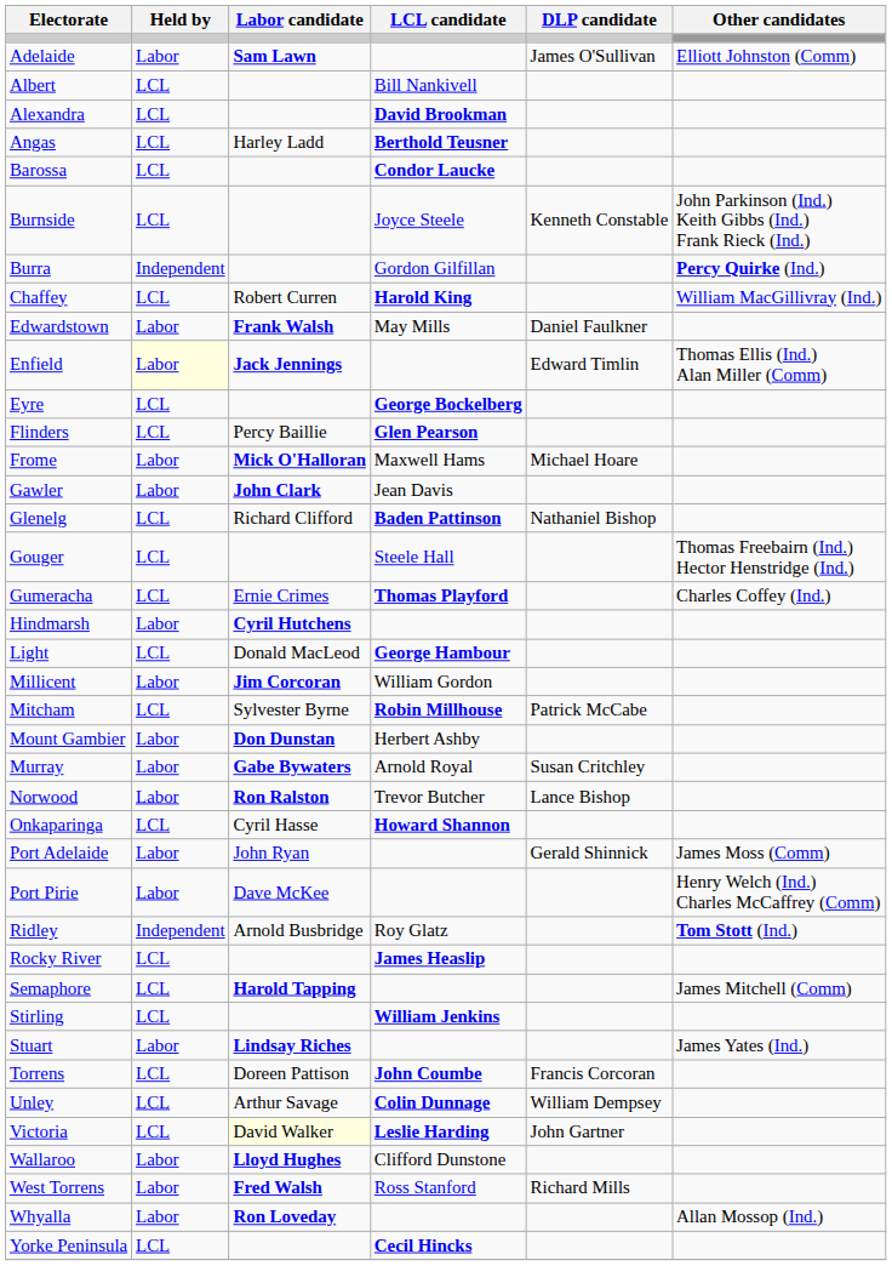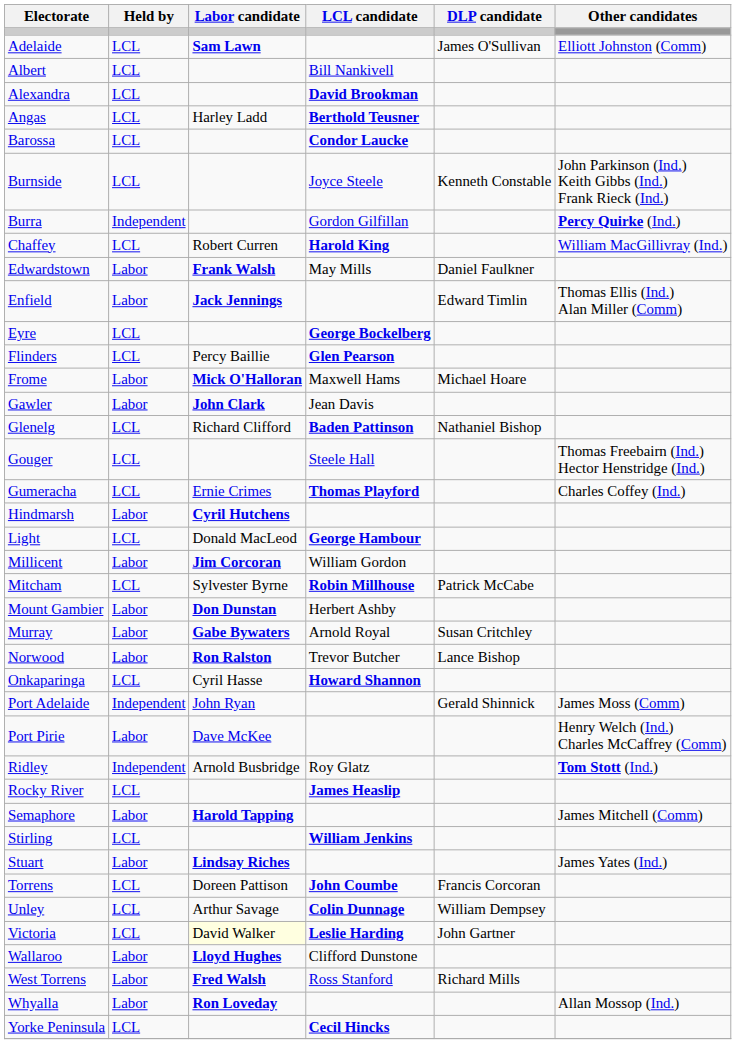 <table class="wikitable">
 <tr>
 <th>Electorate</th>
 <th>Held by</th>
 <th><a href='#'>Labor</a> candidate</th>
 <th><a href='#'>LCL</a> candidate</th>
 <th><a href='#'>DLP</a> candidate</th>
 <th>Other candidates</th>
 </tr>
 <tr bgcolor="#cccccc">
 <td></td>
 <td></td>
 <td></td>
 <td></td>
 <td></td>
 <td bgcolor="#999999"></td>
 </tr>
 <tr>
 <td><a href='#'>Adelaide</a></td>
-<td><a href='#'>Labor</a></td>
+<td><a href='#'>LCL</a></td>
 <td><strong><a href='#'>Sam Lawn</a></strong></td>
 <td></td>
 <td>James O'Sullivan</td>
 <td><a href='#'>Elliott Johnston</a> (<a href='#'>Comm</a>)</td>
 </tr>
 <tr>
 <td><a href='#'>Albert</a></td>
 <td><a href='#'>LCL</a></td>
 <td></td>
 <td><a href='#'>Bill Nankivell</a></td>
 <td></td>
 <td></td>
 </tr>
 <tr>
 <td><a href='#'>Alexandra</a></td>
 <td><a href='#'>LCL</a></td>
 <td></td>
 <td><strong><a href='#'>David Brookman</a></strong></td>
 <td></td>
 <td></td>
 </tr>
 <tr>
 <td><a href='#'>Angas</a></td>
 <td><a href='#'>LCL</a></td>
 <td>Harley Ladd</td>
 <td><strong><a href='#'>Berthold Teusner</a></strong></td>
 <td></td>
 <td></td>
 </tr>
 <tr>
 <td><a href='#'>Barossa</a></td>
 <td><a href='#'>LCL</a></td>
 <td></td>
 <td><strong><a href='#'>Condor Laucke</a></strong></td>
 <td></td>
 <td></td>
 </tr>
 <tr>
 <td><a href='#'>Burnside</a></td>
 <td><a href='#'>LCL</a></td>
 <td></td>
 <td><a href='#'>Joyce Steele</a></td>
 <td>Kenneth Constable</td>
 <td>John Parkinson (<a href='#'>Ind.</a>) <br> Keith Gibbs (<a href='#'>Ind.</a>) <br> Frank Rieck (<a href='#'>Ind.</a>)</td>
 </tr>
 <tr>
 <td><a href='#'>Burra</a></td>
 <td><a href='#'>Independent</a></td>
 <td></td>
 <td><a href='#'>Gordon Gilfillan</a></td>
 <td></td>
 <td><strong><a href='#'>Percy Quirke</a></strong> (<a href='#'>Ind.</a>)</td>
 </tr>
 <tr>
 <td><a href='#'>Chaffey</a></td>
 <td><a href='#'>LCL</a></td>
 <td>Robert Curren</td>
 <td><strong><a href='#'>Harold King</a></strong></td>
 <td></td>
 <td><a href='#'>William MacGillivray</a> (<a href='#'>Ind.</a>)</td>
 </tr>
 <tr>
 <td><a href='#'>Edwardstown</a></td>
 <td><a href='#'>Labor</a></td>
 <td><strong><a href='#'>Frank Walsh</a></strong></td>
 <td>May Mills</td>
 <td>Daniel Faulkner</td>
 <td></td>
 </tr>
 <tr>
 <td><a href='#'>Enfield</a></td>
-<td style="background: lightyellow;"><a href='#'>Labor</a></td>
+<td><a href='#'>Labor</a></td>
 <td><strong><a href='#'>Jack Jennings</a></strong></td>
 <td></td>
 <td>Edward Timlin</td>
 <td>Thomas Ellis (<a href='#'>Ind.</a>) <br> Alan Miller (<a href='#'>Comm</a>)</td>
 </tr>
 <tr>
 <td><a href='#'>Eyre</a></td>
 <td><a href='#'>LCL</a></td>
 <td></td>
 <td><strong><a href='#'>George Bockelberg</a></strong></td>
 <td></td>
 <td></td>
 </tr>
 <tr>
 <td><a href='#'>Flinders</a></td>
 <td><a href='#'>LCL</a></td>
 <td>Percy Baillie</td>
 <td><strong><a href='#'>Glen Pearson</a></strong></td>
 <td></td>
 <td></td>
 </tr>
 <tr>
 <td><a href='#'>Frome</a></td>
 <td><a href='#'>Labor</a></td>
 <td><strong><a href='#'>Mick O'Halloran</a></strong></td>
 <td>Maxwell Hams</td>
 <td>Michael Hoare</td>
 <td></td>
 </tr>
 <tr>
 <td><a href='#'>Gawler</a></td>
 <td><a href='#'>Labor</a></td>
 <td><strong><a href='#'>John Clark</a></strong></td>
 <td>Jean Davis</td>
 <td></td>
 <td></td>
 </tr>
 <tr>
 <td><a href='#'>Glenelg</a></td>
 <td><a href='#'>LCL</a></td>
 <td>Richard Clifford</td>
 <td><strong><a href='#'>Baden Pattinson</a></strong></td>
 <td>Nathaniel Bishop</td>
 <td></td>
 </tr>
 <tr>
 <td><a href='#'>Gouger</a></td>
 <td><a href='#'>LCL</a></td>
 <td></td>
 <td><a href='#'>Steele Hall</a></td>
 <td></td>
 <td>Thomas Freebairn (<a href='#'>Ind.</a>) <br> Hector Henstridge (<a href='#'>Ind.</a>)</td>
 </tr>
 <tr>
 <td><a href='#'>Gumeracha</a></td>
 <td><a href='#'>LCL</a></td>
 <td><a href='#'>Ernie Crimes</a></td>
 <td><strong><a href='#'>Thomas Playford</a></strong></td>
 <td></td>
 <td>Charles Coffey (<a href='#'>Ind.</a>)</td>
 </tr>
 <tr>
 <td><a href='#'>Hindmarsh</a></td>
 <td><a href='#'>Labor</a></td>
 <td><strong><a href='#'>Cyril Hutchens</a></strong></td>
 <td></td>
 <td></td>
 <td></td>
 </tr>
 <tr>
 <td><a href='#'>Light</a></td>
 <td><a href='#'>LCL</a></td>
 <td>Donald MacLeod</td>
 <td><strong><a href='#'>George Hambour</a></strong></td>
 <td></td>
 <td></td>
 </tr>
 <tr>
 <td><a href='#'>Millicent</a></td>
 <td><a href='#'>Labor</a></td>
 <td><strong><a href='#'>Jim Corcoran</a></strong></td>
 <td>William Gordon</td>
 <td></td>
 <td></td>
 </tr>
 <tr>
 <td><a href='#'>Mitcham</a></td>
 <td><a href='#'>LCL</a></td>
 <td>Sylvester Byrne</td>
 <td><strong><a href='#'>Robin Millhouse</a></strong></td>
 <td>Patrick McCabe</td>
 <td></td>
 </tr>
 <tr>
 <td><a href='#'>Mount Gambier</a></td>
 <td><a href='#'>Labor</a></td>
 <td><strong><a href='#'>Don Dunstan</a></strong></td>
 <td>Herbert Ashby</td>
 <td></td>
 <td></td>
 </tr>
 <tr>
 <td><a href='#'>Murray</a></td>
 <td><a href='#'>Labor</a></td>
 <td><strong><a href='#'>Gabe Bywaters</a></strong></td>
 <td>Arnold Royal</td>
 <td>Susan Critchley</td>
 <td></td>
 </tr>
 <tr>
 <td><a href='#'>Norwood</a></td>
 <td><a href='#'>Labor</a></td>
 <td><strong><a href='#'>Ron Ralston</a></strong></td>
 <td>Trevor Butcher</td>
 <td>Lance Bishop</td>
 <td></td>
 </tr>
 <tr>
 <td><a href='#'>Onkaparinga</a></td>
 <td><a href='#'>LCL</a></td>
 <td>Cyril Hasse</td>
 <td><strong><a href='#'>Howard Shannon</a></strong></td>
 <td></td>
 <td></td>
 </tr>
 <tr>
 <td><a href='#'>Port Adelaide</a></td>
-<td><a href='#'>Labor</a></td>
+<td><a href='#'>Independent</a></td>
 <td><a href='#'>John Ryan</a></td>
 <td></td>
 <td>Gerald Shinnick</td>
 <td>James Moss (<a href='#'>Comm</a>)</td>
 </tr>
 <tr>
 <td><a href='#'>Port Pirie</a></td>
 <td><a href='#'>Labor</a></td>
 <td><a href='#'>Dave McKee</a></td>
 <td></td>
 <td></td>
 <td>Henry Welch (<a href='#'>Ind.</a>) <br> Charles McCaffrey (<a href='#'>Comm</a>)</td>
 </tr>
 <tr>
 <td><a href='#'>Ridley</a></td>
 <td><a href='#'>Independent</a></td>
 <td>Arnold Busbridge</td>
 <td>Roy Glatz</td>
 <td></td>
 <td><strong><a href='#'>Tom Stott</a></strong> (<a href='#'>Ind.</a>)</td>
 </tr>
 <tr>
 <td><a href='#'>Rocky River</a></td>
 <td><a href='#'>LCL</a></td>
 <td></td>
 <td><strong><a href='#'>James Heaslip</a></strong></td>
 <td></td>
 <td></td>
 </tr>
 <tr>
 <td><a href='#'>Semaphore</a></td>
-<td><a href='#'>LCL</a></td>
+<td><a href='#'>Labor</a></td>
 <td><strong><a href='#'>Harold Tapping</a></strong></td>
 <td></td>
 <td></td>
 <td>James Mitchell (<a href='#'>Comm</a>)</td>
 </tr>
 <tr>
 <td><a href='#'>Stirling</a></td>
 <td><a href='#'>LCL</a></td>
 <td></td>
 <td><strong><a href='#'>William Jenkins</a></strong></td>
 <td></td>
 <td></td>
 </tr>
 <tr>
 <td><a href='#'>Stuart</a></td>
 <td><a href='#'>Labor</a></td>
 <td><strong><a href='#'>Lindsay Riches</a></strong></td>
 <td></td>
 <td></td>
 <td>James Yates (<a href='#'>Ind.</a>)</td>
 </tr>
 <tr>
 <td><a href='#'>Torrens</a></td>
 <td><a href='#'>LCL</a></td>
 <td>Doreen Pattison</td>
 <td><strong><a href='#'>John Coumbe</a></strong></td>
 <td>Francis Corcoran</td>
 <td></td>
 </tr>
 <tr>
 <td><a href='#'>Unley</a></td>
 <td><a href='#'>LCL</a></td>
 <td>Arthur Savage</td>
 <td><strong><a href='#'>Colin Dunnage</a></strong></td>
 <td>William Dempsey</td>
 <td></td>
 </tr>
 <tr>
 <td><a href='#'>Victoria</a></td>
 <td><a href='#'>LCL</a></td>
 <td style="background: lightyellow;">David Walker</td>
 <td><strong><a href='#'>Leslie Harding</a></strong></td>
 <td>John Gartner</td>
 <td></td>
 </tr>
 <tr>
 <td><a href='#'>Wallaroo</a></td>
 <td><a href='#'>Labor</a></td>
 <td><strong><a href='#'>Lloyd Hughes</a></strong></td>
 <td>Clifford Dunstone</td>
 <td></td>
 <td></td>
 </tr>
 <tr>
 <td><a href='#'>West Torrens</a></td>
 <td><a href='#'>Labor</a></td>
 <td><strong><a href='#'>Fred Walsh</a></strong></td>
 <td><a href='#'>Ross Stanford</a></td>
 <td>Richard Mills</td>
 <td></td>
 </tr>
 <tr>
 <td><a href='#'>Whyalla</a></td>
 <td><a href='#'>Labor</a></td>
 <td><strong><a href='#'>Ron Loveday</a></strong></td>
 <td></td>
 <td></td>
 <td>Allan Mossop (<a href='#'>Ind.</a>)</td>
 </tr>
 <tr>
 <td><a href='#'>Yorke Peninsula</a></td>
 <td><a href='#'>LCL</a></td>
 <td></td>
 <td><strong><a href='#'>Cecil Hincks</a></strong></td>
 <td></td>
 <td></td>
 </tr>
 <tr>
 </tr>
 </table>
